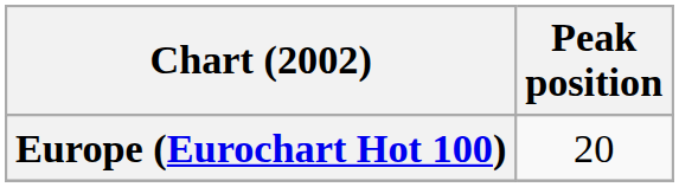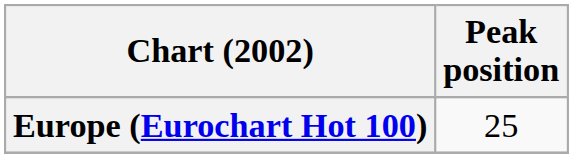 <table class="wikitable sortable plainrowheaders" style="text-align:center">
 <tr>
 <th>Chart (2002)</th>
 <th>Peak<br>position</th>
 </tr>
 <tr>
 </tr>
 <tr>
 </tr>
 <tr>
 </tr>
 <tr>
 <th scope="row">Europe (<a href='#'>Eurochart Hot 100</a>)</th>
-<td>20</td>
+<td>25</td>
 </tr>
 <tr>
 </tr>
 <tr>
 </tr>
 <tr>
 </tr>
 <tr>
 </tr>
 <tr>
 </tr>
 <tr>
 </tr>
 <tr>
 </tr>
 <tr>
 </tr>
 <tr>
 </tr>
 </table>
